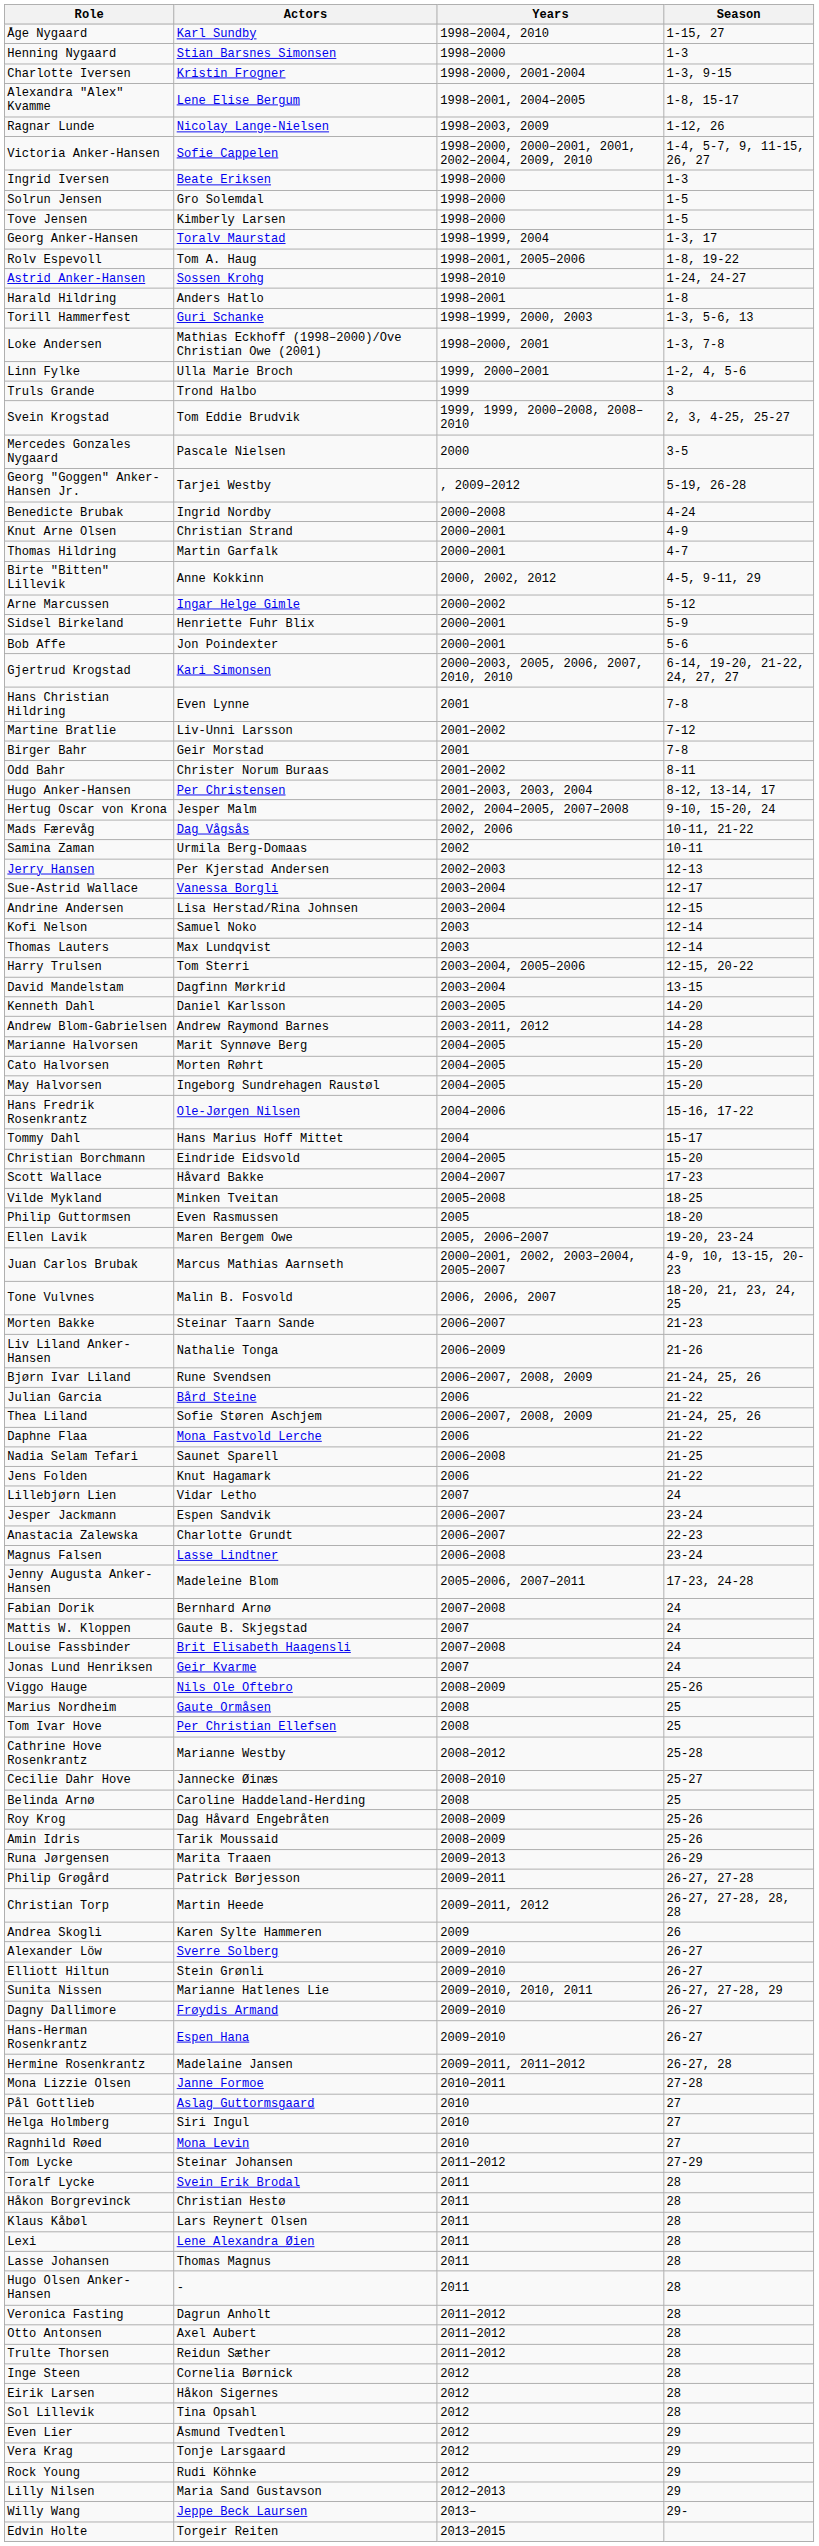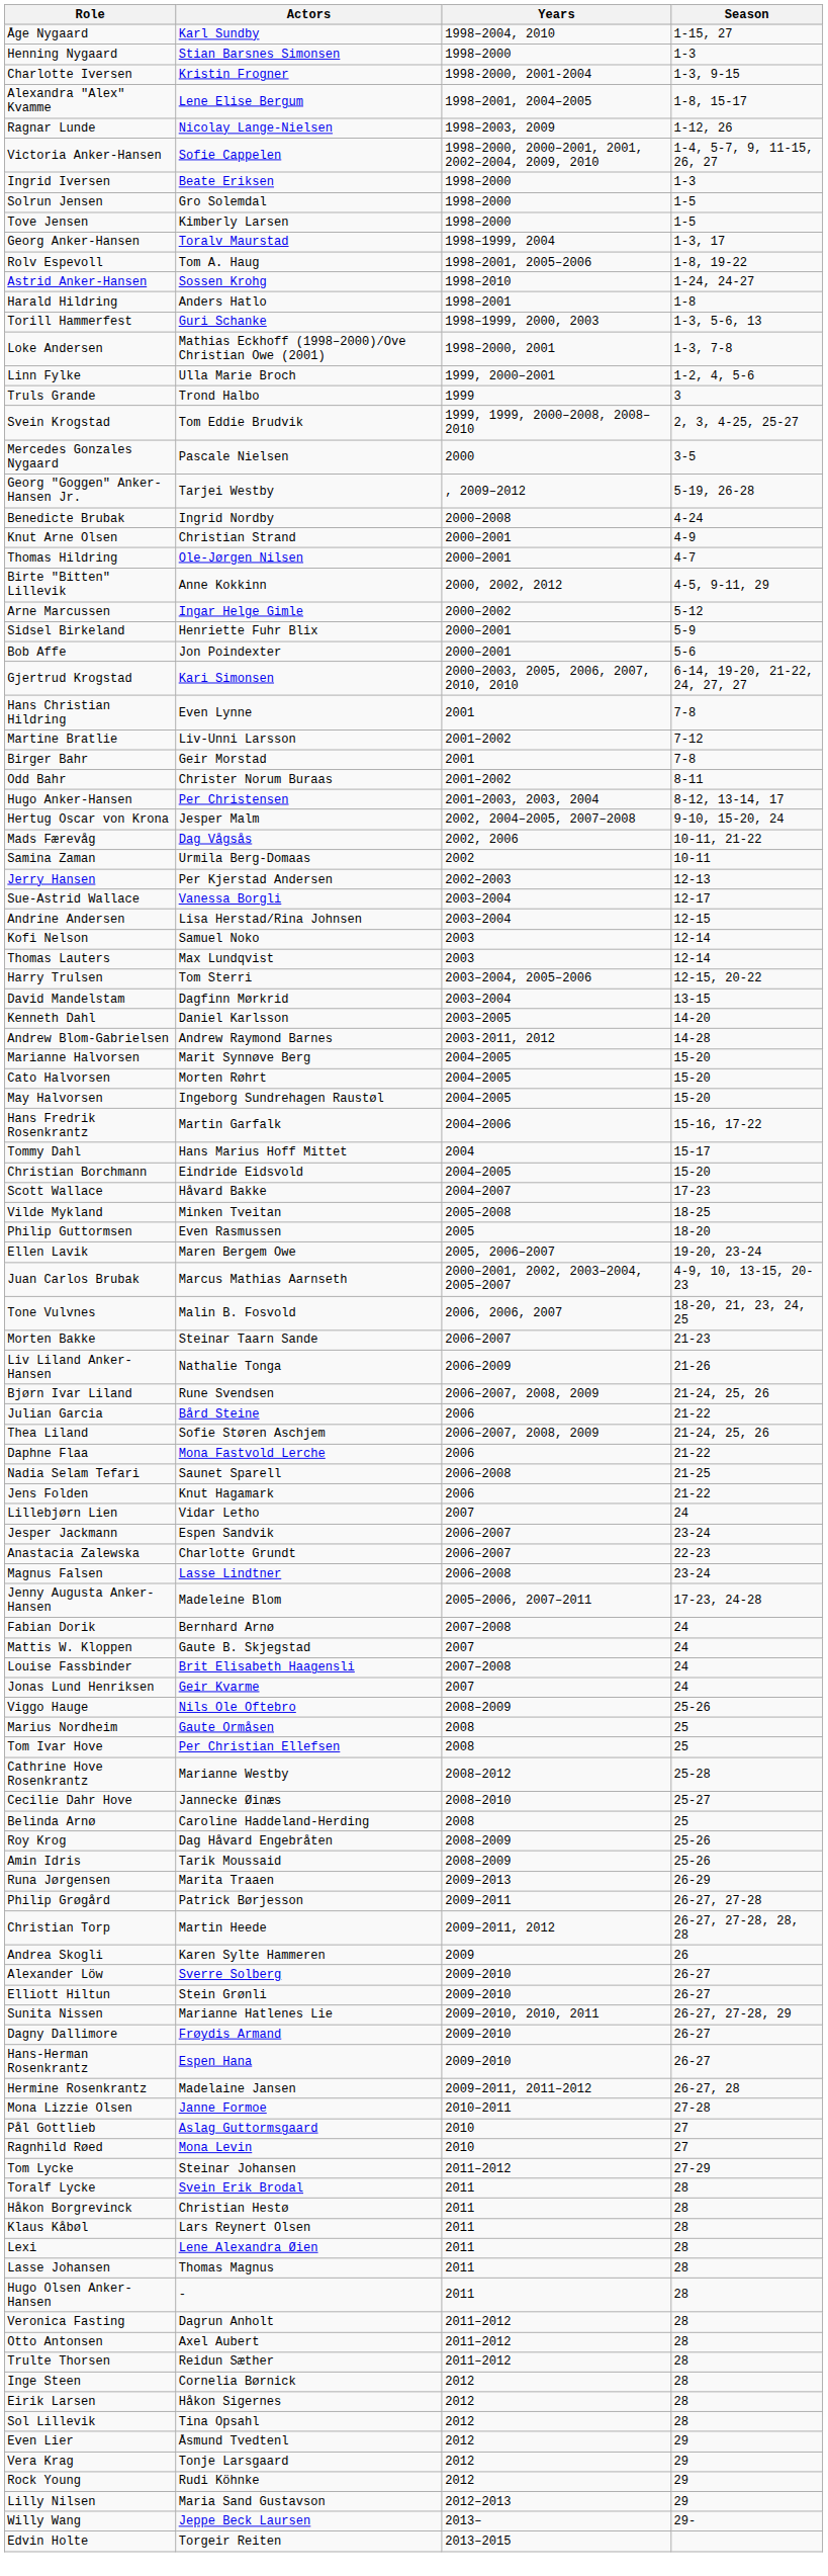 <table class="wikitable">
 <tr bgcolor="#CCCCCC">
 <th>Role</th>
 <th>Actors</th>
 <th>Years</th>
 <th>Season</th>
 </tr>
 <tr>
 <td>Åge Nygaard</td>
 <td><a href='#'>Karl Sundby</a></td>
 <td>1998–2004, 2010</td>
 <td>1-15, 27</td>
 </tr>
 <tr>
 <td>Henning Nygaard</td>
 <td><a href='#'>Stian Barsnes Simonsen</a></td>
 <td>1998–2000</td>
 <td>1-3</td>
 </tr>
 <tr>
 <td>Charlotte Iversen</td>
 <td><a href='#'>Kristin Frogner</a></td>
 <td>1998-2000, 2001-2004</td>
 <td>1-3, 9-15</td>
 </tr>
 <tr>
 <td>Alexandra "Alex" Kvamme</td>
 <td><a href='#'>Lene Elise Bergum</a></td>
 <td>1998–2001, 2004–2005</td>
 <td>1-8, 15-17</td>
 </tr>
 <tr>
 <td>Ragnar Lunde</td>
 <td><a href='#'>Nicolay Lange-Nielsen</a></td>
 <td>1998–2003, 2009</td>
 <td>1-12, 26</td>
 </tr>
 <tr>
 <td>Victoria Anker-Hansen</td>
 <td><a href='#'>Sofie Cappelen</a></td>
 <td>1998–2000, 2000–2001, 2001, 2002–2004, 2009, 2010</td>
 <td>1-4, 5-7, 9, 11-15, 26, 27</td>
 </tr>
 <tr>
 <td>Ingrid Iversen</td>
 <td><a href='#'>Beate Eriksen</a></td>
 <td>1998–2000</td>
 <td>1-3</td>
 </tr>
 <tr>
 <td>Solrun Jensen</td>
 <td>Gro Solemdal</td>
 <td>1998–2000</td>
 <td>1-5</td>
 </tr>
 <tr>
 <td>Tove Jensen</td>
 <td>Kimberly Larsen</td>
 <td>1998–2000</td>
 <td>1-5</td>
 </tr>
 <tr>
 <td>Georg Anker-Hansen</td>
 <td><a href='#'>Toralv Maurstad</a></td>
 <td>1998–1999, 2004</td>
 <td>1-3, 17</td>
 </tr>
 <tr>
 <td>Rolv Espevoll</td>
 <td>Tom A. Haug</td>
 <td>1998–2001, 2005–2006</td>
 <td>1-8, 19-22</td>
 </tr>
 <tr>
 <td><a href='#'>Astrid Anker-Hansen</a></td>
 <td><a href='#'>Sossen Krohg</a></td>
 <td>1998–2010</td>
 <td>1-24, 24-27</td>
 </tr>
 <tr>
 <td>Harald Hildring</td>
 <td>Anders Hatlo</td>
 <td>1998–2001</td>
 <td>1-8</td>
 </tr>
 <tr>
 <td>Torill Hammerfest</td>
 <td><a href='#'>Guri Schanke</a></td>
 <td>1998–1999, 2000, 2003</td>
 <td>1-3, 5-6, 13</td>
 </tr>
 <tr>
 <td>Loke Andersen</td>
 <td>Mathias Eckhoff (1998–2000)/Ove Christian Owe (2001)</td>
 <td>1998–2000, 2001</td>
 <td>1-3, 7-8</td>
 </tr>
 <tr>
 <td>Linn Fylke</td>
 <td>Ulla Marie Broch</td>
 <td>1999, 2000–2001</td>
 <td>1-2, 4, 5-6</td>
 </tr>
 <tr>
 <td>Truls Grande</td>
 <td>Trond Halbo</td>
 <td>1999</td>
 <td>3</td>
 </tr>
 <tr>
 <td>Svein Krogstad</td>
 <td>Tom Eddie Brudvik</td>
 <td>1999, 1999, 2000–2008, 2008–2010</td>
 <td>2, 3, 4-25, 25-27</td>
 </tr>
 <tr>
 <td>Mercedes Gonzales Nygaard</td>
 <td>Pascale Nielsen</td>
 <td>2000</td>
 <td>3-5</td>
 </tr>
 <tr>
 <td>Georg "Goggen" Anker-Hansen Jr.</td>
 <td>Tarjei Westby</td>
 <td>, 2009–2012</td>
 <td>5-19, 26-28</td>
 </tr>
 <tr>
 <td>Benedicte Brubak</td>
 <td>Ingrid Nordby</td>
 <td>2000–2008</td>
 <td>4-24</td>
 </tr>
 <tr>
 <td>Knut Arne Olsen</td>
 <td>Christian Strand</td>
 <td>2000–2001</td>
 <td>4-9</td>
 </tr>
 <tr>
 <td>Thomas Hildring</td>
-<td>Martin Garfalk</td>
+<td><a href='#'>Ole-Jørgen Nilsen</a></td>
 <td>2000–2001</td>
 <td>4-7</td>
 </tr>
 <tr>
 <td>Birte "Bitten" Lillevik</td>
 <td>Anne Kokkinn</td>
 <td>2000, 2002, 2012</td>
 <td>4-5, 9-11, 29</td>
 </tr>
 <tr>
 <td>Arne Marcussen</td>
 <td><a href='#'>Ingar Helge Gimle</a></td>
 <td>2000–2002</td>
 <td>5-12</td>
 </tr>
 <tr>
 <td>Sidsel Birkeland</td>
 <td>Henriette Fuhr Blix</td>
 <td>2000–2001</td>
 <td>5-9</td>
 </tr>
 <tr>
 <td>Bob Affe</td>
 <td>Jon Poindexter</td>
 <td>2000–2001</td>
 <td>5-6</td>
 </tr>
 <tr>
 <td>Gjertrud Krogstad</td>
 <td><a href='#'>Kari Simonsen</a></td>
 <td>2000–2003, 2005, 2006, 2007, 2010, 2010</td>
 <td>6-14, 19-20, 21-22, 24, 27, 27</td>
 </tr>
 <tr>
 <td>Hans Christian Hildring</td>
 <td>Even Lynne</td>
 <td>2001</td>
 <td>7-8</td>
 </tr>
 <tr>
 <td>Martine Bratlie</td>
 <td>Liv-Unni Larsson</td>
 <td>2001–2002</td>
 <td>7-12</td>
 </tr>
 <tr>
 <td>Birger Bahr</td>
 <td>Geir Morstad</td>
 <td>2001</td>
 <td>7-8</td>
 </tr>
 <tr>
 <td>Odd Bahr</td>
 <td>Christer Norum Buraas</td>
 <td>2001–2002</td>
 <td>8-11</td>
 </tr>
 <tr>
 <td>Hugo Anker-Hansen</td>
 <td><a href='#'>Per Christensen</a></td>
 <td>2001–2003, 2003,  2004</td>
 <td>8-12, 13-14, 17</td>
 </tr>
 <tr>
 <td>Hertug Oscar von Krona</td>
 <td>Jesper Malm</td>
 <td>2002, 2004–2005, 2007–2008</td>
 <td>9-10, 15-20, 24</td>
 </tr>
 <tr>
 <td>Mads Færevåg</td>
 <td><a href='#'>Dag Vågsås</a></td>
 <td>2002, 2006</td>
 <td>10-11, 21-22</td>
 </tr>
 <tr>
 <td>Samina Zaman</td>
 <td>Urmila Berg-Domaas</td>
 <td>2002</td>
 <td>10-11</td>
 </tr>
 <tr>
 <td><a href='#'>Jerry Hansen</a></td>
 <td>Per Kjerstad Andersen</td>
 <td>2002–2003</td>
 <td>12-13</td>
 </tr>
 <tr>
 <td>Sue-Astrid Wallace</td>
 <td><a href='#'>Vanessa Borgli</a></td>
 <td>2003–2004</td>
 <td>12-17</td>
 </tr>
 <tr>
 <td>Andrine Andersen</td>
 <td>Lisa Herstad/Rina Johnsen</td>
 <td>2003–2004</td>
 <td>12-15</td>
 </tr>
 <tr>
 <td>Kofi Nelson</td>
 <td>Samuel Noko</td>
 <td>2003</td>
 <td>12-14</td>
 </tr>
 <tr>
 <td>Thomas Lauters</td>
 <td>Max Lundqvist</td>
 <td>2003</td>
 <td>12-14</td>
 </tr>
 <tr>
 <td>Harry Trulsen</td>
 <td>Tom Sterri</td>
 <td>2003–2004, 2005–2006</td>
 <td>12-15, 20-22</td>
 </tr>
 <tr>
 <td>David Mandelstam</td>
 <td>Dagfinn Mørkrid</td>
 <td>2003–2004</td>
 <td>13-15</td>
 </tr>
 <tr>
 <td>Kenneth Dahl</td>
 <td>Daniel Karlsson</td>
 <td>2003–2005</td>
 <td>14-20</td>
 </tr>
 <tr>
 <td>Andrew Blom-Gabrielsen</td>
 <td>Andrew Raymond Barnes</td>
 <td>2003-2011, 2012</td>
 <td>14-28</td>
 </tr>
 <tr>
 <td>Marianne Halvorsen</td>
 <td>Marit Synnøve Berg</td>
 <td>2004–2005</td>
 <td>15-20</td>
 </tr>
 <tr>
 <td>Cato Halvorsen</td>
 <td>Morten Røhrt</td>
 <td>2004–2005</td>
 <td>15-20</td>
 </tr>
 <tr>
 <td>May Halvorsen</td>
 <td>Ingeborg Sundrehagen Raustøl</td>
 <td>2004–2005</td>
 <td>15-20</td>
 </tr>
 <tr>
 <td>Hans Fredrik Rosenkrantz</td>
-<td><a href='#'>Ole-Jørgen Nilsen</a></td>
+<td>Martin Garfalk</td>
 <td>2004–2006</td>
 <td>15-16, 17-22</td>
 </tr>
 <tr>
 <td>Tommy Dahl</td>
 <td>Hans Marius Hoff Mittet</td>
 <td>2004</td>
 <td>15-17</td>
 </tr>
 <tr>
 <td>Christian Borchmann</td>
 <td>Eindride Eidsvold</td>
 <td>2004–2005</td>
 <td>15-20</td>
 </tr>
 <tr>
 <td>Scott Wallace</td>
 <td>Håvard Bakke</td>
 <td>2004–2007</td>
 <td>17-23</td>
 </tr>
 <tr>
 <td>Vilde Mykland</td>
 <td>Minken Tveitan</td>
 <td>2005–2008</td>
 <td>18-25</td>
 </tr>
 <tr>
 <td>Philip Guttormsen</td>
 <td>Even Rasmussen</td>
 <td>2005</td>
 <td>18-20</td>
 </tr>
 <tr>
 <td>Ellen Lavik</td>
 <td>Maren Bergem Owe</td>
 <td>2005, 2006–2007</td>
 <td>19-20, 23-24</td>
 </tr>
 <tr>
 <td>Juan Carlos Brubak</td>
 <td>Marcus Mathias Aarnseth</td>
 <td>2000–2001, 2002, 2003–2004, 2005–2007</td>
 <td>4-9, 10, 13-15, 20-23</td>
 </tr>
 <tr>
 <td>Tone Vulvnes</td>
 <td>Malin B. Fosvold</td>
 <td>2006, 2006,  2007</td>
 <td>18-20, 21, 23, 24, 25</td>
 </tr>
 <tr>
 <td>Morten Bakke</td>
 <td>Steinar Taarn Sande</td>
 <td>2006–2007</td>
 <td>21-23</td>
 </tr>
 <tr>
 <td>Liv Liland Anker-Hansen</td>
 <td>Nathalie Tonga</td>
 <td>2006–2009</td>
 <td>21-26</td>
 </tr>
 <tr>
 <td>Bjørn Ivar Liland</td>
 <td>Rune Svendsen</td>
 <td>2006–2007, 2008, 2009</td>
 <td>21-24, 25, 26</td>
 </tr>
 <tr>
 <td>Julian Garcia</td>
 <td><a href='#'>Bård Steine</a></td>
 <td>2006</td>
 <td>21-22</td>
 </tr>
 <tr>
 <td>Thea Liland</td>
 <td>Sofie Støren Aschjem</td>
 <td>2006–2007, 2008, 2009</td>
 <td>21-24, 25, 26</td>
 </tr>
 <tr>
 <td>Daphne Flaa</td>
 <td><a href='#'>Mona Fastvold Lerche</a></td>
 <td>2006</td>
 <td>21-22</td>
 </tr>
 <tr>
 <td>Nadia Selam Tefari</td>
 <td>Saunet Sparell</td>
 <td>2006–2008</td>
 <td>21-25</td>
 </tr>
 <tr>
 <td>Jens Folden</td>
 <td>Knut Hagamark</td>
 <td>2006</td>
 <td>21-22</td>
 </tr>
 <tr>
 <td>Lillebjørn Lien</td>
 <td>Vidar Letho</td>
 <td>2007</td>
 <td>24</td>
 </tr>
 <tr>
 <td>Jesper Jackmann</td>
 <td>Espen Sandvik</td>
 <td>2006–2007</td>
 <td>23-24</td>
 </tr>
 <tr>
 <td>Anastacia Zalewska</td>
 <td>Charlotte Grundt</td>
 <td>2006–2007</td>
 <td>22-23</td>
 </tr>
 <tr>
 <td>Magnus Falsen</td>
 <td><a href='#'>Lasse Lindtner</a></td>
 <td>2006–2008</td>
 <td>23-24</td>
 </tr>
 <tr>
 <td>Jenny Augusta Anker-Hansen</td>
 <td>Madeleine Blom</td>
 <td>2005–2006, 2007–2011</td>
 <td>17-23, 24-28</td>
 </tr>
 <tr>
 <td>Fabian Dorik</td>
 <td>Bernhard Arnø</td>
 <td>2007–2008</td>
 <td>24</td>
 </tr>
 <tr>
 <td>Mattis W. Kloppen</td>
 <td>Gaute B. Skjegstad</td>
 <td>2007</td>
 <td>24</td>
 </tr>
 <tr>
 <td>Louise Fassbinder</td>
 <td><a href='#'>Brit Elisabeth Haagensli</a></td>
 <td>2007–2008</td>
 <td>24</td>
 </tr>
 <tr>
 <td>Jonas Lund Henriksen</td>
 <td><a href='#'>Geir Kvarme</a></td>
 <td>2007</td>
 <td>24</td>
 </tr>
 <tr>
 <td>Viggo Hauge</td>
 <td><a href='#'>Nils Ole Oftebro</a></td>
 <td>2008–2009</td>
 <td>25-26</td>
 </tr>
 <tr>
 <td>Marius Nordheim</td>
 <td><a href='#'>Gaute Ormåsen</a></td>
 <td>2008</td>
 <td>25</td>
 </tr>
 <tr>
 <td>Tom Ivar Hove</td>
 <td><a href='#'>Per Christian Ellefsen</a></td>
 <td>2008</td>
 <td>25</td>
 </tr>
 <tr>
 <td>Cathrine Hove Rosenkrantz</td>
 <td>Marianne Westby</td>
 <td>2008–2012</td>
 <td>25-28</td>
 </tr>
 <tr>
 <td>Cecilie Dahr Hove</td>
 <td>Jannecke Øinæs</td>
 <td>2008–2010</td>
 <td>25-27</td>
 </tr>
 <tr>
 <td>Belinda Arnø</td>
 <td>Caroline Haddeland-Herding</td>
 <td>2008</td>
 <td>25</td>
 </tr>
 <tr>
 <td>Roy Krog</td>
 <td>Dag Håvard Engebråten</td>
 <td>2008–2009</td>
 <td>25-26</td>
 </tr>
 <tr>
 <td>Amin Idris</td>
 <td>Tarik Moussaid</td>
 <td>2008–2009</td>
 <td>25-26</td>
 </tr>
 <tr>
 <td>Runa Jørgensen</td>
 <td>Marita Traaen</td>
 <td>2009–2013</td>
 <td>26-29</td>
 </tr>
 <tr>
 <td>Philip Grøgård</td>
 <td>Patrick Børjesson</td>
 <td>2009–2011</td>
 <td>26-27, 27-28</td>
 </tr>
 <tr>
 <td>Christian Torp</td>
 <td>Martin Heede</td>
 <td>2009–2011, 2012</td>
 <td>26-27, 27-28, 28, 28</td>
 </tr>
 <tr>
 <td>Andrea Skogli</td>
 <td>Karen Sylte Hammeren</td>
 <td>2009</td>
 <td>26</td>
 </tr>
 <tr>
 <td>Alexander Löw</td>
 <td><a href='#'>Sverre Solberg</a></td>
 <td>2009–2010</td>
 <td>26-27</td>
 </tr>
 <tr>
 <td>Elliott Hiltun</td>
 <td>Stein Grønli</td>
 <td>2009–2010</td>
 <td>26-27</td>
 </tr>
 <tr>
 <td>Sunita Nissen</td>
 <td>Marianne Hatlenes Lie</td>
 <td>2009–2010, 2010, 2011</td>
 <td>26-27, 27-28, 29</td>
 </tr>
 <tr>
 <td>Dagny Dallimore</td>
 <td><a href='#'>Frøydis Armand</a></td>
 <td>2009–2010</td>
 <td>26-27</td>
 </tr>
 <tr>
 <td>Hans-Herman Rosenkrantz</td>
 <td><a href='#'>Espen Hana</a></td>
 <td>2009–2010</td>
 <td>26-27</td>
 </tr>
 <tr>
 <td>Hermine Rosenkrantz</td>
 <td>Madelaine Jansen</td>
 <td>2009–2011, 2011–2012</td>
 <td>26-27, 28</td>
 </tr>
 <tr>
 <td>Mona Lizzie Olsen</td>
 <td><a href='#'>Janne Formoe</a></td>
 <td>2010–2011</td>
 <td>27-28</td>
 </tr>
 <tr>
 <td>Pål Gottlieb</td>
 <td><a href='#'>Aslag Guttormsgaard</a></td>
 <td>2010</td>
 <td>27</td>
 </tr>
 <tr>
-<td>Helga Holmberg</td>
-<td>Siri Ingul</td>
-<td>2010</td>
-<td>27</td>
-</tr>
-<tr>
 <td>Ragnhild Røed</td>
 <td><a href='#'>Mona Levin</a></td>
 <td>2010</td>
 <td>27</td>
 </tr>
 <tr>
 <td>Tom Lycke</td>
 <td>Steinar Johansen</td>
 <td>2011–2012</td>
 <td>27-29</td>
 </tr>
 <tr>
 <td>Toralf Lycke</td>
 <td><a href='#'>Svein Erik Brodal</a></td>
 <td>2011</td>
 <td>28</td>
 </tr>
 <tr>
 <td>Håkon Borgrevinck</td>
 <td>Christian Hestø</td>
 <td>2011</td>
 <td>28</td>
 </tr>
 <tr>
 <td>Klaus Kåbøl</td>
 <td>Lars Reynert Olsen</td>
 <td>2011</td>
 <td>28</td>
 </tr>
 <tr>
 <td>Lexi</td>
 <td><a href='#'>Lene Alexandra Øien</a></td>
 <td>2011</td>
 <td>28</td>
 </tr>
 <tr>
 <td>Lasse Johansen</td>
 <td>Thomas Magnus</td>
 <td>2011</td>
 <td>28</td>
 </tr>
 <tr>
 <td>Hugo Olsen Anker-Hansen</td>
 <td>-</td>
 <td>2011</td>
 <td>28</td>
 </tr>
 <tr>
 <td>Veronica Fasting</td>
 <td>Dagrun Anholt</td>
 <td>2011–2012</td>
 <td>28</td>
 </tr>
 <tr>
 <td>Otto Antonsen</td>
 <td>Axel Aubert</td>
 <td>2011–2012</td>
 <td>28</td>
 </tr>
 <tr>
 <td>Trulte Thorsen</td>
 <td>Reidun Sæther</td>
 <td>2011–2012</td>
 <td>28</td>
 </tr>
 <tr>
 <td>Inge Steen</td>
 <td>Cornelia Børnick</td>
 <td>2012</td>
 <td>28</td>
 </tr>
 <tr>
 <td>Eirik Larsen</td>
 <td>Håkon Sigernes</td>
 <td>2012</td>
 <td>28</td>
 </tr>
 <tr>
 <td>Sol Lillevik</td>
 <td>Tina Opsahl</td>
 <td>2012</td>
 <td>28</td>
 </tr>
 <tr>
 <td>Even Lier</td>
 <td>Åsmund Tvedtenl</td>
 <td>2012</td>
 <td>29</td>
 </tr>
 <tr>
 <td>Vera Krag</td>
 <td>Tonje Larsgaard</td>
 <td>2012</td>
 <td>29</td>
 </tr>
 <tr>
 <td>Rock Young</td>
 <td>Rudi Köhnke</td>
 <td>2012</td>
 <td>29</td>
 </tr>
 <tr>
 <td>Lilly Nilsen</td>
 <td>Maria Sand Gustavson</td>
 <td>2012–2013</td>
 <td>29</td>
 </tr>
 <tr>
 <td>Willy Wang</td>
 <td><a href='#'>Jeppe Beck Laursen</a></td>
 <td>2013–</td>
 <td>29-</td>
 </tr>
 <tr>
 <td>Edvin Holte</td>
 <td>Torgeir Reiten</td>
 <td>2013–2015</td>
 </tr>
 </table>
